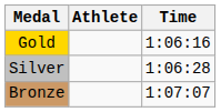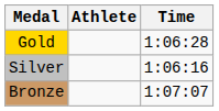 <table class="wikitable">
 <tr>
 <th>Medal</th>
 <th>Athlete</th>
 <th>Time</th>
 </tr>
 <tr>
 <td style="text-align:center;background-color:gold;">Gold</td>
 <td></td>
-<td>1:06:16</td>
+<td>1:06:28</td>
 </tr>
 <tr>
 <td style="text-align:center;background-color:silver;">Silver</td>
 <td></td>
-<td>1:06:28</td>
+<td>1:06:16</td>
 </tr>
 <tr>
 <td style="text-align:center;background-color:#CC9966;">Bronze</td>
 <td></td>
 <td>1:07:07</td>
 </tr>
 </table>
